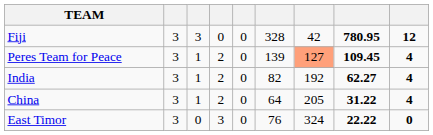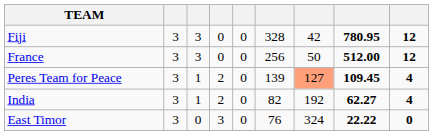 <table class="wikitable" style="text-align: center;">
 <tr>
 <th width=185>TEAM</th>
 <th width=20></th>
 <th width=20></th>
 <th width=20></th>
 <th width=20></th>
 <th width=40></th>
 <th width=40></th>
 <th width=60></th>
 <th width=40></th>
 </tr>
 <tr>
 <td align="left"> <a href='#'>Fiji</a></td>
 <td>3</td>
 <td>3</td>
 <td>0</td>
 <td>0</td>
 <td>328</td>
 <td>42</td>
 <td><strong>780.95</strong></td>
+<td><strong>12</strong></td>
+</tr>
+<tr>
+<td align="left"> <a href='#'>France</a></td>
+<td>3</td>
+<td>3</td>
+<td>0</td>
+<td>0</td>
+<td>256</td>
+<td>50</td>
+<td><strong>512.00</strong></td>
 <td><strong>12</strong></td>
 </tr>
 <tr>
 <td align="left"> <a href='#'>Peres Team for Peace</a></td>
 <td>3</td>
 <td>1</td>
 <td>2</td>
 <td>0</td>
 <td>139</td>
 <td style="background: lightsalmon;">127</td>
 <td><strong>109.45</strong></td>
 <td><strong>4</strong></td>
 </tr>
 <tr>
 <td align="left"> <a href='#'>India</a></td>
 <td>3</td>
 <td>1</td>
 <td>2</td>
 <td>0</td>
 <td>82</td>
 <td>192</td>
 <td><strong>62.27</strong></td>
 <td><strong>4</strong></td>
 </tr>
 <tr>
-<td align="left"> <a href='#'>China</a></td>
-<td>3</td>
-<td>1</td>
-<td>2</td>
-<td>0</td>
-<td>64</td>
-<td>205</td>
-<td><strong>31.22</strong></td>
-<td><strong>4</strong></td>
-</tr>
-<tr>
 <td align="left"> <a href='#'>East Timor</a></td>
 <td>3</td>
 <td>0</td>
 <td>3</td>
 <td>0</td>
 <td>76</td>
 <td>324</td>
 <td><strong>22.22</strong></td>
 <td><strong>0</strong></td>
 </tr>
 </table>
